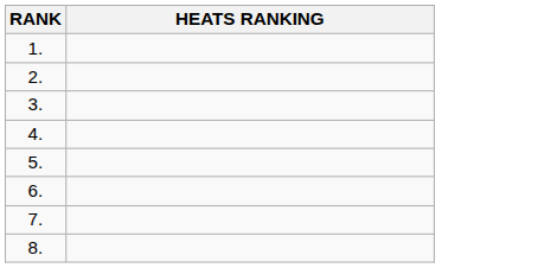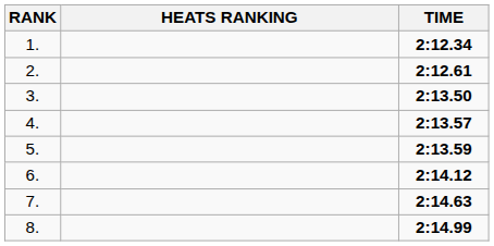 <table class="wikitable">
 <tr>
 <th>RANK</th>
 <th style="width: 20em">HEATS RANKING</th>
+<th style="width: 5em">TIME</th>
 </tr>
 <tr>
 <td align="center">1.</td>
 <td></td>
+<td align="center"><strong>2:12.34</strong></td>
 </tr>
 <tr>
 <td align="center">2.</td>
 <td></td>
+<td align="center"><strong>2:12.61</strong></td>
 </tr>
 <tr>
 <td align="center">3.</td>
 <td></td>
+<td align="center"><strong>2:13.50</strong></td>
 </tr>
 <tr>
 <td align="center">4.</td>
 <td></td>
+<td align="center"><strong>2:13.57</strong></td>
 </tr>
 <tr>
 <td align="center">5.</td>
 <td></td>
+<td align="center"><strong>2:13.59</strong></td>
 </tr>
 <tr>
 <td align="center">6.</td>
 <td></td>
+<td align="center"><strong>2:14.12</strong></td>
 </tr>
 <tr>
 <td align="center">7.</td>
 <td></td>
+<td align="center"><strong>2:14.63</strong></td>
 </tr>
 <tr>
 <td align="center">8.</td>
 <td></td>
+<td align="center"><strong>2:14.99</strong></td>
 </tr>
 </table>
